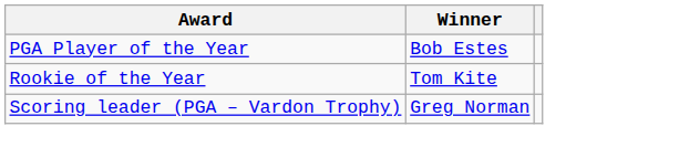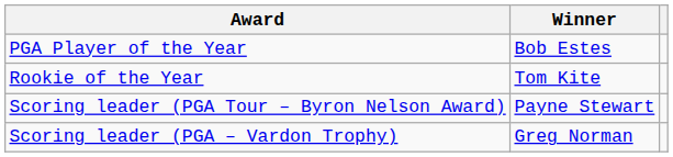 <table class="wikitable">
 <tr>
 <th>Award</th>
 <th>Winner</th>
 <th></th>
 </tr>
 <tr>
 <td><a href='#'>PGA Player of the Year</a></td>
 <td> <a href='#'>Bob Estes</a></td>
 <td></td>
 </tr>
 <tr>
 <td><a href='#'>Rookie of the Year</a></td>
 <td> <a href='#'>Tom Kite</a></td>
 <td></td>
 </tr>
 <tr>
+<td><a href='#'>Scoring leader (PGA Tour – Byron Nelson Award)</a></td>
+<td> <a href='#'>Payne Stewart</a></td>
+<td></td>
+</tr>
+<tr>
 <td><a href='#'>Scoring leader (PGA – Vardon Trophy)</a></td>
 <td> <a href='#'>Greg Norman</a></td>
 <td></td>
 </tr>
 </table>
